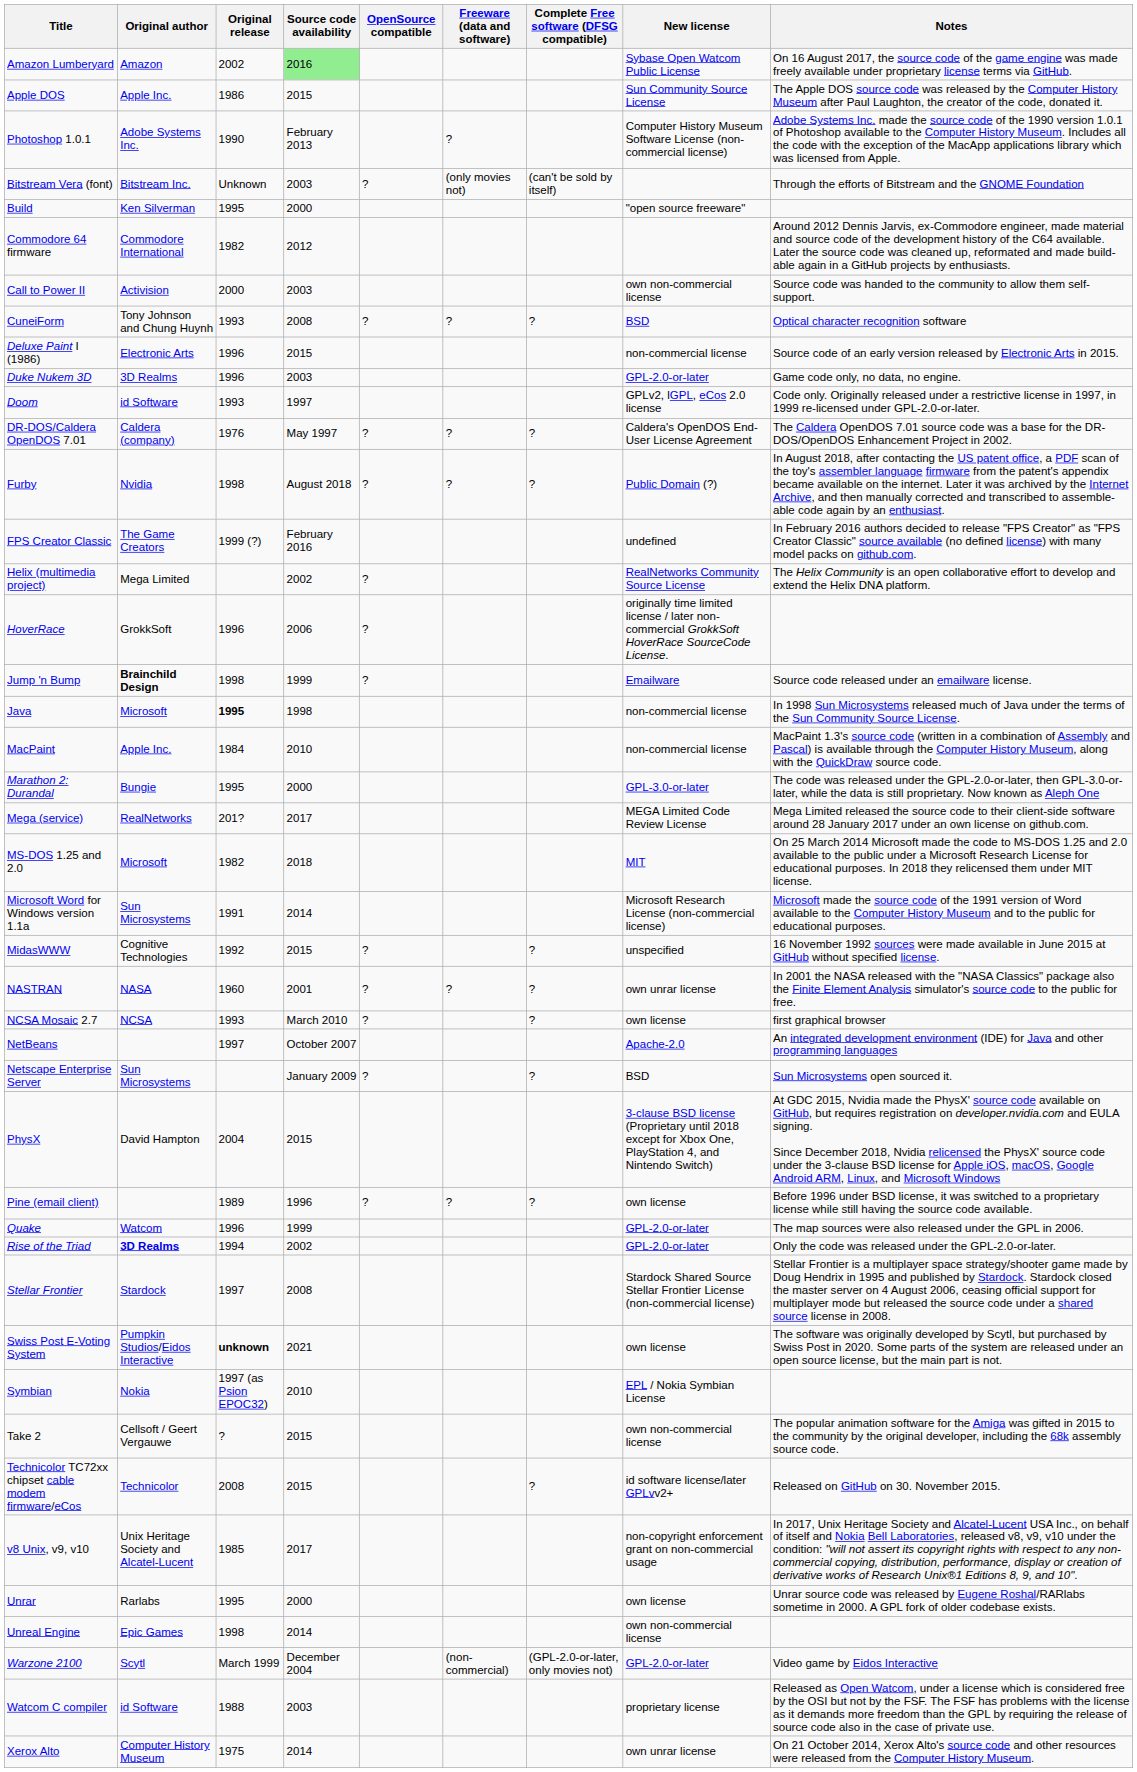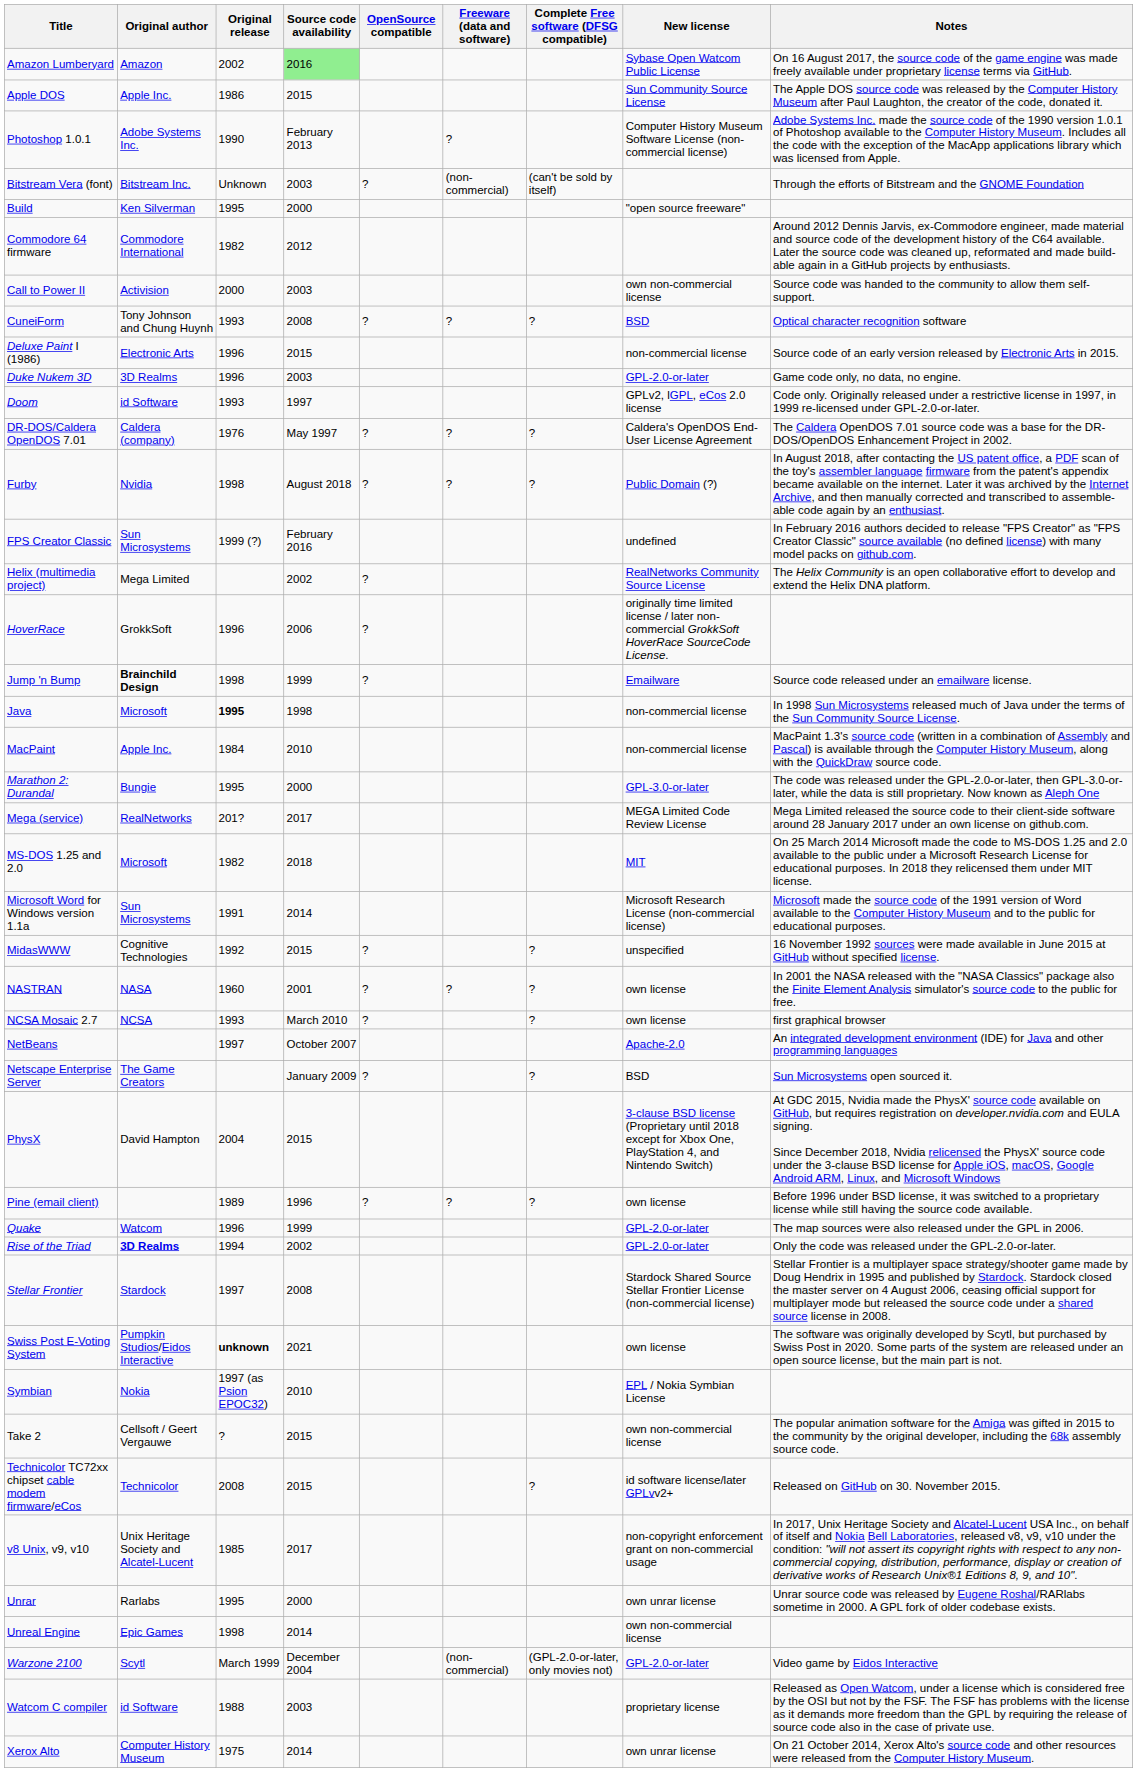 <table class="wikitable sortable">
 <tr>
 <th>Title</th>
 <th>Original author</th>
 <th>Original release</th>
 <th>Source code availability</th>
 <th><a href='#'>OpenSource</a> compatible</th>
 <th><a href='#'>Freeware</a> (data and software)</th>
 <th>Complete <a href='#'>Free software</a> (<a href='#'>DFSG</a> compatible)</th>
 <th>New license</th>
 <th>Notes</th>
 </tr>
 <tr>
 <td><a href='#'>Amazon Lumberyard</a></td>
 <td><a href='#'>Amazon</a></td>
 <td>2002</td>
 <td style="background: lightgreen;">2016</td>
 <td></td>
 <td></td>
 <td></td>
 <td><a href='#'>Sybase Open Watcom Public License</a></td>
 <td>On 16 August 2017, the <a href='#'>source code</a> of the <a href='#'>game engine</a> was made freely available under proprietary <a href='#'>license</a> terms via <a href='#'>GitHub</a>.</td>
 </tr>
 <tr>
 <td><a href='#'>Apple DOS</a></td>
 <td><a href='#'>Apple Inc.</a></td>
 <td>1986</td>
 <td>2015</td>
 <td></td>
 <td></td>
 <td></td>
 <td><a href='#'>Sun Community Source License</a></td>
 <td>The Apple DOS <a href='#'>source code</a> was released by the <a href='#'>Computer History Museum</a> after Paul Laughton, the creator of the code, donated it.</td>
 </tr>
 <tr>
 <td><a href='#'>Photoshop</a> 1.0.1</td>
 <td><a href='#'>Adobe Systems Inc.</a></td>
 <td>1990</td>
 <td>February 2013</td>
 <td></td>
 <td>?</td>
 <td></td>
 <td>Computer History Museum Software License (non-commercial license)</td>
 <td><a href='#'>Adobe Systems Inc.</a> made the <a href='#'>source code</a> of the 1990 version 1.0.1 of Photoshop available to the <a href='#'>Computer History Museum</a>. Includes all the code with the exception of the MacApp applications library which was licensed from Apple.</td>
 </tr>
 <tr>
 <td><a href='#'>Bitstream Vera</a> (font)</td>
 <td><a href='#'>Bitstream Inc.</a></td>
 <td>Unknown</td>
 <td>2003</td>
 <td>?</td>
-<td> (only movies not)</td>
+<td> (non-commercial)</td>
 <td> (can't be sold by itself)</td>
 <td></td>
 <td>Through the efforts of Bitstream and the <a href='#'>GNOME Foundation</a></td>
 </tr>
 <tr>
 <td><a href='#'>Build</a></td>
 <td><a href='#'>Ken Silverman</a></td>
 <td>1995</td>
 <td>2000</td>
 <td></td>
 <td></td>
 <td></td>
 <td>"open source freeware"</td>
 </tr>
 <tr>
 <td><a href='#'>Commodore 64</a> firmware</td>
 <td><a href='#'>Commodore International</a></td>
 <td>1982</td>
 <td>2012</td>
 <td></td>
 <td></td>
 <td></td>
 <td></td>
 <td>Around 2012 Dennis Jarvis, ex-Commodore engineer, made material and source code of the development history of the C64 available. Later the source code was cleaned up, reformated and made build-able again in a GitHub projects by enthusiasts.</td>
 </tr>
 <tr>
 <td><a href='#'>Call to Power II</a></td>
 <td><a href='#'>Activision</a></td>
 <td>2000</td>
 <td>2003</td>
 <td></td>
 <td></td>
 <td></td>
 <td>own non-commercial license</td>
 <td>Source code was handed to the community to allow them self-support.</td>
 </tr>
 <tr>
 <td><a href='#'>CuneiForm</a></td>
 <td>Tony Johnson and Chung Huynh</td>
 <td>1993</td>
 <td>2008</td>
 <td>?</td>
 <td>?</td>
 <td>?</td>
 <td><a href='#'>BSD</a></td>
 <td><a href='#'>Optical character recognition</a> software</td>
 </tr>
 <tr>
 <td><em><a href='#'>Deluxe Paint</a></em> I (1986)</td>
 <td><a href='#'>Electronic Arts</a></td>
 <td>1996</td>
 <td>2015</td>
 <td></td>
 <td></td>
 <td></td>
 <td>non-commercial license</td>
 <td>Source code of an early version released by <a href='#'>Electronic Arts</a> in 2015.</td>
 </tr>
 <tr>
 <td><em><a href='#'>Duke Nukem 3D</a></em></td>
 <td><a href='#'>3D Realms</a></td>
 <td>1996</td>
 <td>2003</td>
 <td></td>
 <td></td>
 <td></td>
 <td><a href='#'>GPL-2.0-or-later</a></td>
 <td>Game code only, no data, no engine.</td>
 </tr>
 <tr>
 <td><a href='#'><em>Doom</em></a></td>
 <td><a href='#'>id Software</a></td>
 <td>1993</td>
 <td>1997</td>
 <td></td>
 <td></td>
 <td></td>
 <td>GPLv2, l<a href='#'>GPL</a>, <a href='#'>eCos</a> 2.0 license</td>
 <td>Code only. Originally released under a restrictive license in 1997, in 1999 re-licensed under GPL-2.0-or-later.</td>
 </tr>
 <tr>
 <td><a href='#'>DR-DOS/Caldera OpenDOS</a> 7.01</td>
 <td><a href='#'>Caldera (company)</a></td>
 <td>1976</td>
 <td>May 1997</td>
 <td>?</td>
 <td>?</td>
 <td>?</td>
 <td>Caldera's OpenDOS End-User License Agreement</td>
 <td>The <a href='#'>Caldera</a> OpenDOS 7.01 source code was a base for the DR-DOS/OpenDOS Enhancement Project in 2002.</td>
 </tr>
 <tr>
 <td><a href='#'>Furby</a></td>
 <td><a href='#'>Nvidia</a></td>
 <td>1998</td>
 <td>August 2018</td>
 <td>?</td>
 <td>?</td>
 <td>?</td>
 <td><a href='#'>Public Domain</a> (?)</td>
 <td>In August 2018, after contacting the <a href='#'>US patent office</a>, a <a href='#'>PDF</a> scan of the toy's <a href='#'>assembler language</a> <a href='#'>firmware</a> from the patent's appendix became available on the internet. Later it was archived by the <a href='#'>Internet Archive</a>, and then manually corrected and transcribed to assemble-able code again by an <a href='#'>enthusiast</a>.</td>
 </tr>
 <tr>
 <td><a href='#'>FPS Creator Classic</a></td>
-<td><a href='#'>The Game Creators</a></td>
+<td><a href='#'>Sun Microsystems</a></td>
 <td>1999 (?)</td>
 <td>February 2016</td>
 <td></td>
 <td></td>
 <td></td>
 <td>undefined</td>
 <td>In February 2016 authors decided to release "FPS Creator" as "FPS Creator Classic" <a href='#'>source available</a> (no defined <a href='#'>license</a>) with many model packs on <a href='#'>github.com</a>.</td>
 </tr>
 <tr>
 <td><a href='#'>Helix (multimedia project)</a></td>
 <td>Mega Limited</td>
 <td></td>
 <td>2002</td>
 <td>?</td>
 <td></td>
 <td></td>
 <td><a href='#'>RealNetworks Community Source License</a></td>
 <td>The <em>Helix Community</em> is an open collaborative effort to develop and extend the Helix DNA platform.</td>
 </tr>
 <tr>
 <td><em><a href='#'>HoverRace</a></em></td>
 <td>GrokkSoft</td>
 <td>1996</td>
 <td>2006</td>
 <td>?</td>
 <td></td>
 <td></td>
 <td>originally time limited license / later non-commercial <em>GrokkSoft HoverRace SourceCode License</em>.</td>
 <td></td>
 </tr>
 <tr>
 <td><a href='#'>Jump 'n Bump</a></td>
 <td><strong>Brainchild Design</strong></td>
 <td>1998</td>
 <td>1999</td>
 <td>?</td>
 <td></td>
 <td></td>
 <td><a href='#'>Emailware</a></td>
 <td>Source code released under an <a href='#'>emailware</a> license.</td>
 </tr>
 <tr>
 <td><a href='#'>Java</a></td>
 <td><a href='#'>Microsoft</a></td>
 <td><strong>1995</strong></td>
 <td>1998</td>
 <td></td>
 <td></td>
 <td></td>
 <td>non-commercial license</td>
 <td>In 1998 <a href='#'>Sun Microsystems</a> released much of Java under the terms of the <a href='#'>Sun Community Source License</a>.</td>
 </tr>
 <tr>
 <td><a href='#'>MacPaint</a></td>
 <td><a href='#'>Apple Inc.</a></td>
 <td>1984</td>
 <td>2010</td>
 <td></td>
 <td></td>
 <td></td>
 <td>non-commercial license</td>
 <td>MacPaint 1.3's <a href='#'>source code</a> (written in a combination of <a href='#'>Assembly</a> and <a href='#'>Pascal</a>) is available through the <a href='#'>Computer History Museum</a>, along with the <a href='#'>QuickDraw</a> source code.</td>
 </tr>
 <tr>
 <td><em><a href='#'>Marathon 2: Durandal</a></em></td>
 <td><a href='#'>Bungie</a></td>
 <td>1995</td>
 <td>2000</td>
 <td></td>
 <td></td>
 <td></td>
 <td><a href='#'>GPL-3.0-or-later</a></td>
 <td>The code was released under the GPL-2.0-or-later, then GPL-3.0-or-later, while the data is still proprietary. Now known as <a href='#'>Aleph One</a></td>
 </tr>
 <tr>
 <td><a href='#'>Mega (service)</a></td>
 <td><a href='#'>RealNetworks</a></td>
 <td>201?</td>
 <td>2017</td>
 <td></td>
 <td></td>
 <td></td>
 <td>MEGA Limited Code Review License</td>
 <td>Mega Limited released the source code to their client-side software around 28 January 2017 under an own license on github.com.</td>
 </tr>
 <tr>
 <td><a href='#'>MS-DOS</a> 1.25 and 2.0</td>
 <td><a href='#'>Microsoft</a></td>
 <td>1982</td>
 <td>2018</td>
 <td></td>
 <td></td>
 <td></td>
 <td><a href='#'>MIT</a></td>
 <td>On 25 March 2014 Microsoft made the code to MS-DOS 1.25 and 2.0 available to the public under a Microsoft Research License for educational purposes. In 2018 they relicensed them under MIT license.</td>
 </tr>
 <tr>
 <td><a href='#'>Microsoft Word</a> for Windows version 1.1a</td>
 <td><a href='#'>Sun Microsystems</a></td>
 <td>1991</td>
 <td>2014</td>
 <td></td>
 <td></td>
 <td></td>
 <td>Microsoft Research License (non-commercial license)</td>
 <td><a href='#'>Microsoft</a> made the <a href='#'>source code</a> of the 1991 version of Word available to the <a href='#'>Computer History Museum</a> and to the public for educational purposes.</td>
 </tr>
 <tr>
 <td><a href='#'>MidasWWW</a></td>
 <td>Cognitive Technologies</td>
 <td>1992</td>
 <td>2015</td>
 <td>?</td>
 <td></td>
 <td>?</td>
 <td>unspecified</td>
 <td>16 November 1992 <a href='#'>sources</a> were made available in June 2015 at <a href='#'>GitHub</a> without specified <a href='#'>license</a>.</td>
 </tr>
 <tr>
 <td><a href='#'>NASTRAN</a></td>
 <td><a href='#'>NASA</a></td>
 <td>1960</td>
 <td>2001</td>
 <td>?</td>
 <td>?</td>
 <td>?</td>
-<td>own unrar license</td>
+<td>own license</td>
 <td>In 2001 the NASA released with the "NASA Classics" package also the <a href='#'>Finite Element Analysis</a> simulator's <a href='#'>source code</a> to the public for free.</td>
 </tr>
 <tr>
 <td><a href='#'>NCSA Mosaic</a> 2.7</td>
 <td><a href='#'>NCSA</a></td>
 <td>1993</td>
 <td>March 2010</td>
 <td>?</td>
 <td></td>
 <td>?</td>
 <td>own license</td>
 <td>first graphical browser</td>
 </tr>
 <tr>
 <td><a href='#'>NetBeans</a></td>
 <td></td>
 <td>1997</td>
 <td>October 2007</td>
 <td></td>
 <td></td>
 <td></td>
 <td><a href='#'>Apache-2.0</a></td>
 <td>An <a href='#'>integrated development environment</a> (IDE) for <a href='#'>Java</a> and other <a href='#'>programming languages</a></td>
 </tr>
 <tr>
 <td><a href='#'>Netscape Enterprise Server</a></td>
-<td><a href='#'>Sun Microsystems</a></td>
+<td><a href='#'>The Game Creators</a></td>
 <td></td>
 <td>January 2009</td>
 <td>?</td>
 <td></td>
 <td>?</td>
 <td>BSD</td>
 <td><a href='#'>Sun Microsystems</a> open sourced it.</td>
 </tr>
 <tr>
 <td><a href='#'>PhysX</a></td>
 <td>David Hampton</td>
 <td>2004</td>
 <td>2015</td>
 <td></td>
 <td></td>
 <td></td>
 <td><a href='#'>3-clause BSD license</a> (Proprietary until 2018 except for Xbox One, PlayStation 4, and Nintendo Switch)</td>
 <td>At GDC 2015, Nvidia made the PhysX' <a href='#'>source code</a> available on <a href='#'>GitHub</a>, but requires registration on <em>developer.nvidia.com</em> and EULA signing.<br><br>Since December 2018, Nvidia <a href='#'>relicensed</a> the PhysX' source code under the 3-clause BSD license for <a href='#'>Apple iOS</a>, <a href='#'>macOS</a>, <a href='#'>Google Android ARM</a>, <a href='#'>Linux</a>, and <a href='#'>Microsoft Windows</a></td>
 </tr>
 <tr>
 <td><a href='#'>Pine (email client)</a></td>
 <td></td>
 <td>1989</td>
 <td>1996</td>
 <td>?</td>
 <td>?</td>
 <td>?</td>
 <td>own license</td>
 <td>Before 1996 under BSD license, it was switched to a proprietary license while still having the source code available.</td>
 </tr>
 <tr>
 <td><a href='#'><em>Quake</em></a></td>
 <td><a href='#'>Watcom</a></td>
 <td>1996</td>
 <td>1999</td>
 <td></td>
 <td></td>
 <td></td>
 <td><a href='#'>GPL-2.0-or-later</a></td>
 <td>The map sources were also released under the GPL in 2006.</td>
 </tr>
 <tr>
 <td><em><a href='#'>Rise of the Triad</a></em></td>
 <td><strong><a href='#'>3D Realms</a></strong></td>
 <td>1994</td>
 <td>2002</td>
 <td></td>
 <td></td>
 <td></td>
 <td><a href='#'>GPL-2.0-or-later</a></td>
 <td>Only the code was released under the GPL-2.0-or-later.</td>
 </tr>
 <tr>
 <td><em><a href='#'>Stellar Frontier</a></em></td>
 <td><a href='#'>Stardock</a></td>
 <td>1997</td>
 <td>2008</td>
 <td></td>
 <td></td>
 <td></td>
 <td>Stardock Shared Source Stellar Frontier License (non-commercial license)</td>
 <td>Stellar Frontier is a multiplayer space strategy/shooter game made by Doug Hendrix in 1995 and published by <a href='#'>Stardock</a>. Stardock closed the master server on 4 August 2006, ceasing official support for multiplayer mode but released the source code under a <a href='#'>shared source</a> license in 2008.</td>
 </tr>
 <tr>
 <td><a href='#'>Swiss Post E-Voting System</a></td>
 <td><a href='#'>Pumpkin Studios</a>/<a href='#'>Eidos Interactive</a></td>
 <td><strong>unknown</strong></td>
 <td>2021</td>
 <td></td>
 <td></td>
 <td></td>
 <td>own license</td>
 <td>The software was originally developed by Scytl, but purchased by Swiss Post in 2020. Some parts of the system are released under an open source license, but the main part is not.</td>
 </tr>
 <tr>
 <td><a href='#'>Symbian</a></td>
 <td><a href='#'>Nokia</a></td>
 <td>1997 (as <a href='#'>Psion</a> <a href='#'>EPOC32</a>)</td>
 <td>2010</td>
 <td></td>
 <td></td>
 <td></td>
 <td><a href='#'>EPL</a> / Nokia Symbian License</td>
 <td></td>
 </tr>
 <tr>
 <td>Take 2</td>
 <td>Cellsoft / Geert Vergauwe</td>
 <td>?</td>
 <td>2015</td>
 <td></td>
 <td></td>
 <td></td>
 <td>own non-commercial license</td>
 <td>The popular animation software for the <a href='#'>Amiga</a> was gifted in 2015 to the community by the original developer, including the <a href='#'>68k</a> assembly source code.</td>
 </tr>
 <tr>
 <td><a href='#'>Technicolor</a> TC72xx chipset <a href='#'>cable modem</a> <a href='#'>firmware</a>/<a href='#'>eCos</a></td>
 <td><a href='#'>Technicolor</a></td>
 <td>2008</td>
 <td>2015</td>
 <td></td>
 <td></td>
 <td>?</td>
 <td>id software license/later <a href='#'>GPLv</a>v2+</td>
 <td>Released on <a href='#'>GitHub</a> on 30. November 2015.</td>
 </tr>
 <tr>
 <td><a href='#'>v8 Unix</a>, v9, v10</td>
 <td>Unix Heritage Society and <a href='#'>Alcatel-Lucent</a></td>
 <td>1985</td>
 <td>2017</td>
 <td></td>
 <td></td>
 <td></td>
 <td>non-copyright enforcement grant on non-commercial usage</td>
 <td>In 2017, Unix Heritage Society and <a href='#'>Alcatel-Lucent</a> USA Inc., on behalf of itself and <a href='#'>Nokia</a> <a href='#'>Bell Laboratories</a>, released v8, v9, v10 under the condition: <em>"will not assert its copyright rights with respect to any non-commercial copying, distribution, performance, display or creation of derivative works of Research Unix®1 Editions 8, 9, and 10"</em>.</td>
 </tr>
 <tr>
 <td><a href='#'>Unrar</a></td>
 <td>Rarlabs</td>
 <td>1995</td>
 <td>2000</td>
 <td></td>
 <td></td>
 <td></td>
-<td>own license</td>
+<td>own unrar license</td>
 <td>Unrar source code was released by <a href='#'>Eugene Roshal</a>/RARlabs sometime in 2000. A GPL fork of older codebase exists.</td>
 </tr>
 <tr>
 <td><a href='#'>Unreal Engine</a></td>
 <td><a href='#'>Epic Games</a></td>
 <td>1998</td>
 <td>2014</td>
 <td></td>
 <td></td>
 <td></td>
 <td>own non-commercial license</td>
 </tr>
 <tr>
 <td><em><a href='#'>Warzone 2100</a></em></td>
 <td><a href='#'>Scytl</a></td>
 <td>March 1999</td>
 <td>December 2004</td>
 <td></td>
 <td> (non-commercial)</td>
 <td> (GPL-2.0-or-later, only movies not)</td>
 <td><a href='#'>GPL-2.0-or-later</a></td>
 <td>Video game by <a href='#'>Eidos Interactive</a></td>
 </tr>
 <tr>
 <td><a href='#'>Watcom C compiler</a></td>
 <td><a href='#'>id Software</a></td>
 <td>1988</td>
 <td>2003</td>
 <td></td>
 <td></td>
 <td></td>
 <td>proprietary license</td>
 <td>Released as <a href='#'>Open Watcom</a>, under a license which is considered free by the OSI but not by the FSF. The FSF has problems with the license as it demands more freedom than the GPL by requiring the release of source code also in the case of private use.</td>
 </tr>
 <tr>
 <td><a href='#'>Xerox Alto</a></td>
 <td><a href='#'>Computer History Museum</a></td>
 <td>1975</td>
 <td>2014</td>
 <td></td>
 <td></td>
 <td></td>
 <td>own unrar license</td>
 <td>On 21 October 2014, Xerox Alto's <a href='#'>source code</a> and other resources were released from the <a href='#'>Computer History Museum</a>.</td>
 </tr>
 </table>
